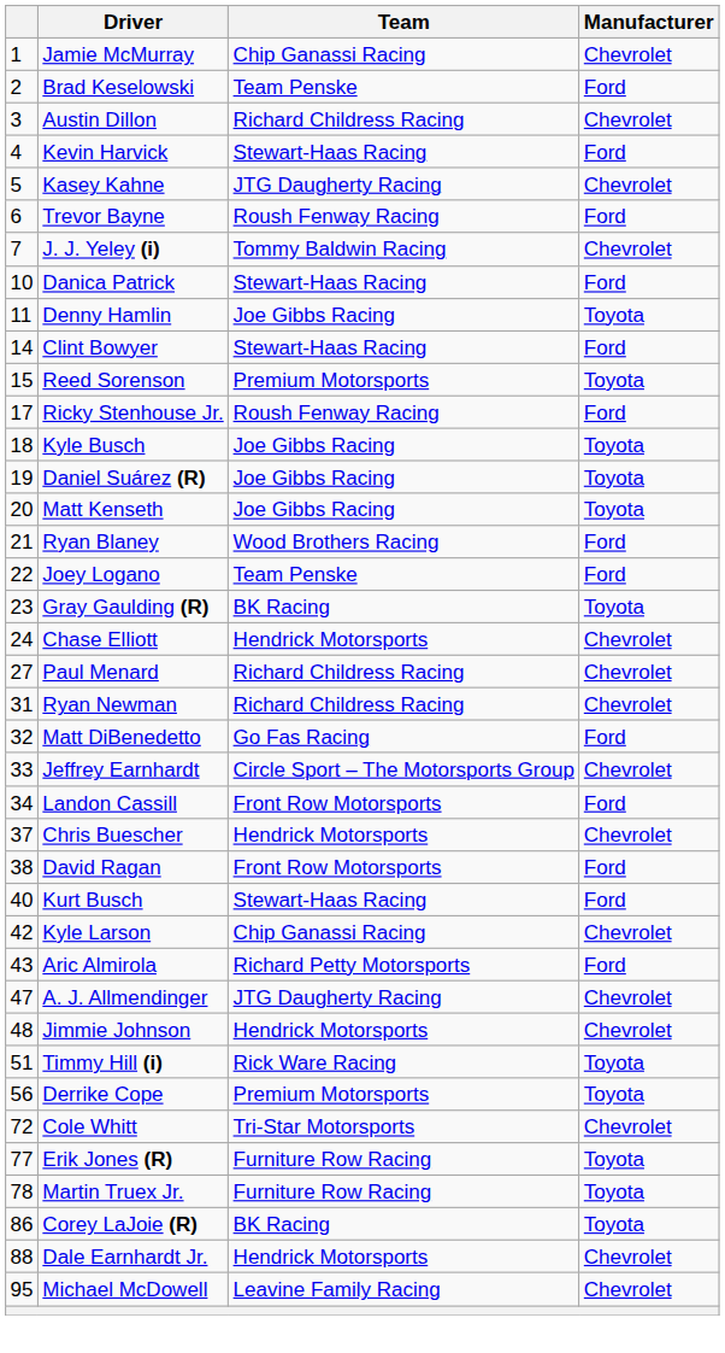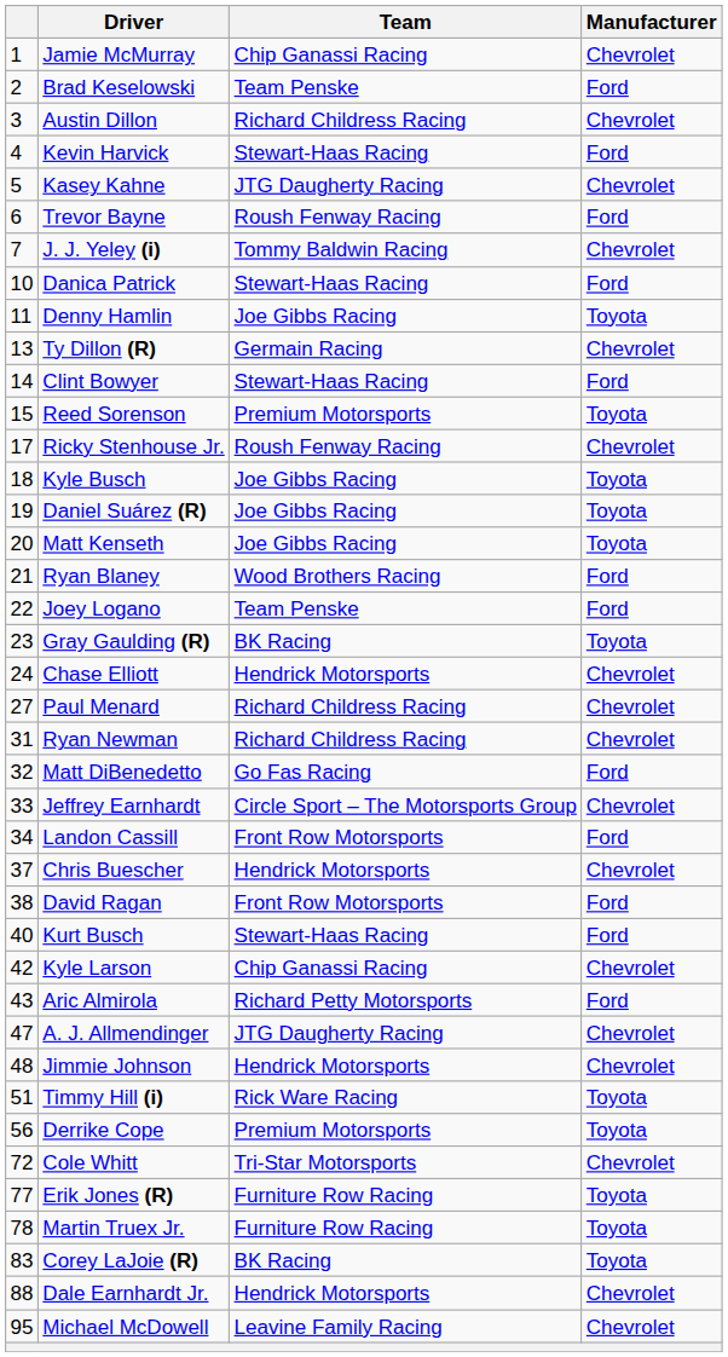 <table class="wikitable" style="font-size:95%">
 <tr>
 <th></th>
 <th>Driver</th>
 <th>Team</th>
 <th>Manufacturer</th>
 </tr>
 <tr>
 <td>1</td>
 <td><a href='#'>Jamie McMurray</a></td>
 <td><a href='#'>Chip Ganassi Racing</a></td>
 <td><a href='#'>Chevrolet</a></td>
 </tr>
 <tr>
 <td>2</td>
 <td><a href='#'>Brad Keselowski</a></td>
 <td><a href='#'>Team Penske</a></td>
 <td><a href='#'>Ford</a></td>
 </tr>
 <tr>
 <td>3</td>
 <td><a href='#'>Austin Dillon</a></td>
 <td><a href='#'>Richard Childress Racing</a></td>
 <td><a href='#'>Chevrolet</a></td>
 </tr>
 <tr>
 <td>4</td>
 <td><a href='#'>Kevin Harvick</a></td>
 <td><a href='#'>Stewart-Haas Racing</a></td>
 <td><a href='#'>Ford</a></td>
 </tr>
 <tr>
 <td>5</td>
 <td><a href='#'>Kasey Kahne</a></td>
 <td><a href='#'>JTG Daugherty Racing</a></td>
 <td><a href='#'>Chevrolet</a></td>
 </tr>
 <tr>
 <td>6</td>
 <td><a href='#'>Trevor Bayne</a></td>
 <td><a href='#'>Roush Fenway Racing</a></td>
 <td><a href='#'>Ford</a></td>
 </tr>
 <tr>
 <td>7</td>
 <td><a href='#'>J. J. Yeley</a> <strong>(i)</strong></td>
 <td><a href='#'>Tommy Baldwin Racing</a></td>
 <td><a href='#'>Chevrolet</a></td>
 </tr>
 <tr>
 <td>10</td>
 <td><a href='#'>Danica Patrick</a></td>
 <td><a href='#'>Stewart-Haas Racing</a></td>
 <td><a href='#'>Ford</a></td>
 </tr>
 <tr>
 <td>11</td>
 <td><a href='#'>Denny Hamlin</a></td>
 <td><a href='#'>Joe Gibbs Racing</a></td>
 <td><a href='#'>Toyota</a></td>
 </tr>
 <tr>
+<td>13</td>
+<td><a href='#'>Ty Dillon</a> <strong>(R)</strong></td>
+<td><a href='#'>Germain Racing</a></td>
+<td><a href='#'>Chevrolet</a></td>
+</tr>
+<tr>
 <td>14</td>
 <td><a href='#'>Clint Bowyer</a></td>
 <td><a href='#'>Stewart-Haas Racing</a></td>
 <td><a href='#'>Ford</a></td>
 </tr>
 <tr>
 <td>15</td>
 <td><a href='#'>Reed Sorenson</a></td>
 <td><a href='#'>Premium Motorsports</a></td>
 <td><a href='#'>Toyota</a></td>
 </tr>
 <tr>
 <td>17</td>
 <td><a href='#'>Ricky Stenhouse Jr.</a></td>
 <td><a href='#'>Roush Fenway Racing</a></td>
-<td><a href='#'>Ford</a></td>
+<td><a href='#'>Chevrolet</a></td>
 </tr>
 <tr>
 <td>18</td>
 <td><a href='#'>Kyle Busch</a></td>
 <td><a href='#'>Joe Gibbs Racing</a></td>
 <td><a href='#'>Toyota</a></td>
 </tr>
 <tr>
 <td>19</td>
 <td><a href='#'>Daniel Suárez</a> <strong>(R)</strong></td>
 <td><a href='#'>Joe Gibbs Racing</a></td>
 <td><a href='#'>Toyota</a></td>
 </tr>
 <tr>
 <td>20</td>
 <td><a href='#'>Matt Kenseth</a></td>
 <td><a href='#'>Joe Gibbs Racing</a></td>
 <td><a href='#'>Toyota</a></td>
 </tr>
 <tr>
 <td>21</td>
 <td><a href='#'>Ryan Blaney</a></td>
 <td><a href='#'>Wood Brothers Racing</a></td>
 <td><a href='#'>Ford</a></td>
 </tr>
 <tr>
 <td>22</td>
 <td><a href='#'>Joey Logano</a></td>
 <td><a href='#'>Team Penske</a></td>
 <td><a href='#'>Ford</a></td>
 </tr>
 <tr>
 <td>23</td>
 <td><a href='#'>Gray Gaulding</a> <strong>(R)</strong></td>
 <td><a href='#'>BK Racing</a></td>
 <td><a href='#'>Toyota</a></td>
 </tr>
 <tr>
 <td>24</td>
 <td><a href='#'>Chase Elliott</a></td>
 <td><a href='#'>Hendrick Motorsports</a></td>
 <td><a href='#'>Chevrolet</a></td>
 </tr>
 <tr>
 <td>27</td>
 <td><a href='#'>Paul Menard</a></td>
 <td><a href='#'>Richard Childress Racing</a></td>
 <td><a href='#'>Chevrolet</a></td>
 </tr>
 <tr>
 <td>31</td>
 <td><a href='#'>Ryan Newman</a></td>
 <td><a href='#'>Richard Childress Racing</a></td>
 <td><a href='#'>Chevrolet</a></td>
 </tr>
 <tr>
 <td>32</td>
 <td><a href='#'>Matt DiBenedetto</a></td>
 <td><a href='#'>Go Fas Racing</a></td>
 <td><a href='#'>Ford</a></td>
 </tr>
 <tr>
 <td>33</td>
 <td><a href='#'>Jeffrey Earnhardt</a></td>
 <td><a href='#'>Circle Sport – The Motorsports Group</a></td>
 <td><a href='#'>Chevrolet</a></td>
 </tr>
 <tr>
 <td>34</td>
 <td><a href='#'>Landon Cassill</a></td>
 <td><a href='#'>Front Row Motorsports</a></td>
 <td><a href='#'>Ford</a></td>
 </tr>
 <tr>
 <td>37</td>
 <td><a href='#'>Chris Buescher</a></td>
 <td><a href='#'>Hendrick Motorsports</a></td>
 <td><a href='#'>Chevrolet</a></td>
 </tr>
 <tr>
 <td>38</td>
 <td><a href='#'>David Ragan</a></td>
 <td><a href='#'>Front Row Motorsports</a></td>
 <td><a href='#'>Ford</a></td>
 </tr>
 <tr>
 <td>40</td>
 <td><a href='#'>Kurt Busch</a></td>
 <td><a href='#'>Stewart-Haas Racing</a></td>
 <td><a href='#'>Ford</a></td>
 </tr>
 <tr>
 <td>42</td>
 <td><a href='#'>Kyle Larson</a></td>
 <td><a href='#'>Chip Ganassi Racing</a></td>
 <td><a href='#'>Chevrolet</a></td>
 </tr>
 <tr>
 <td>43</td>
 <td><a href='#'>Aric Almirola</a></td>
 <td><a href='#'>Richard Petty Motorsports</a></td>
 <td><a href='#'>Ford</a></td>
 </tr>
 <tr>
 <td>47</td>
 <td><a href='#'>A. J. Allmendinger</a></td>
 <td><a href='#'>JTG Daugherty Racing</a></td>
 <td><a href='#'>Chevrolet</a></td>
 </tr>
 <tr>
 <td>48</td>
 <td><a href='#'>Jimmie Johnson</a></td>
 <td><a href='#'>Hendrick Motorsports</a></td>
 <td><a href='#'>Chevrolet</a></td>
 </tr>
 <tr>
 <td>51</td>
 <td><a href='#'>Timmy Hill</a> <strong>(i)</strong></td>
 <td><a href='#'>Rick Ware Racing</a></td>
 <td><a href='#'>Toyota</a></td>
 </tr>
 <tr>
 <td>56</td>
 <td><a href='#'>Derrike Cope</a></td>
 <td><a href='#'>Premium Motorsports</a></td>
 <td><a href='#'>Toyota</a></td>
 </tr>
 <tr>
 <td>72</td>
 <td><a href='#'>Cole Whitt</a></td>
 <td><a href='#'>Tri-Star Motorsports</a></td>
 <td><a href='#'>Chevrolet</a></td>
 </tr>
 <tr>
 <td>77</td>
 <td><a href='#'>Erik Jones</a> <strong>(R)</strong></td>
 <td><a href='#'>Furniture Row Racing</a></td>
 <td><a href='#'>Toyota</a></td>
 </tr>
 <tr>
 <td>78</td>
 <td><a href='#'>Martin Truex Jr.</a></td>
 <td><a href='#'>Furniture Row Racing</a></td>
 <td><a href='#'>Toyota</a></td>
 </tr>
 <tr>
-<td>86</td>
+<td>83</td>
 <td><a href='#'>Corey LaJoie</a> <strong>(R)</strong></td>
 <td><a href='#'>BK Racing</a></td>
 <td><a href='#'>Toyota</a></td>
 </tr>
 <tr>
 <td>88</td>
 <td><a href='#'>Dale Earnhardt Jr.</a></td>
 <td><a href='#'>Hendrick Motorsports</a></td>
 <td><a href='#'>Chevrolet</a></td>
 </tr>
 <tr>
 <td>95</td>
 <td><a href='#'>Michael McDowell</a></td>
 <td><a href='#'>Leavine Family Racing</a></td>
 <td><a href='#'>Chevrolet</a></td>
 </tr>
 <tr>
 <th colspan="4"></th>
 </tr>
 </table>
